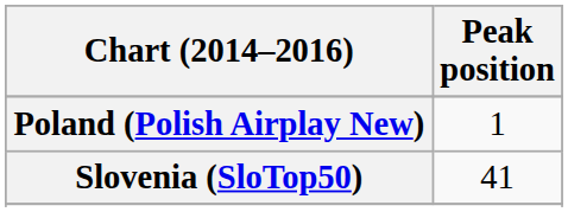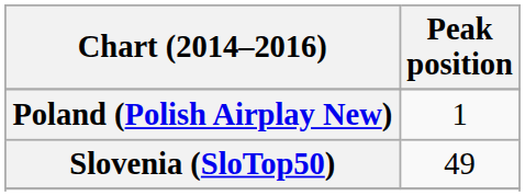 <table class="wikitable sortable plainrowheaders" style="text-align:center">
 <tr>
 <th scope="col">Chart (2014–2016)</th>
 <th scope="col">Peak<br>position</th>
 </tr>
 <tr>
 </tr>
 <tr>
 </tr>
 <tr>
 </tr>
 <tr>
 </tr>
 <tr>
 </tr>
 <tr>
 </tr>
 <tr>
 </tr>
 <tr>
 <th scope="row">Poland (<a href='#'>Polish Airplay New</a>)</th>
 <td>1</td>
 </tr>
 <tr>
 <th scope="row">Slovenia (<a href='#'>SloTop50</a>)</th>
-<td>41</td>
+<td>49</td>
 </tr>
 <tr>
 </tr>
 <tr>
 </tr>
 <tr>
 </tr>
 <tr>
 </tr>
 </table>
